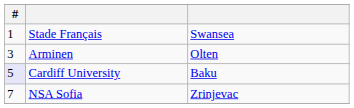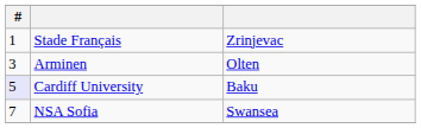 <table class=wikitable>
 <tr align=center>
 </tr>
 <tr>
 <th width=20>#</th>
 <th width=200></th>
 <th width=200></th>
 </tr>
 <tr>
 <td>1</td>
 <td> <a href='#'>Stade Français</a></td>
-<td> <a href='#'>Swansea</a></td>
+<td> <a href='#'>Zrinjevac</a></td>
 </tr>
 <tr>
 <td>3</td>
 <td> <a href='#'>Arminen</a></td>
 <td> <a href='#'>Olten</a></td>
 </tr>
 <tr>
 <td style="background: lavender;">5</td>
 <td> <a href='#'>Cardiff University</a></td>
 <td> <a href='#'>Baku</a></td>
 </tr>
 <tr>
 <td>7</td>
 <td> <a href='#'>NSA Sofia</a></td>
-<td> <a href='#'>Zrinjevac</a></td>
+<td> <a href='#'>Swansea</a></td>
 </tr>
 <tr>
 </tr>
 </table>
